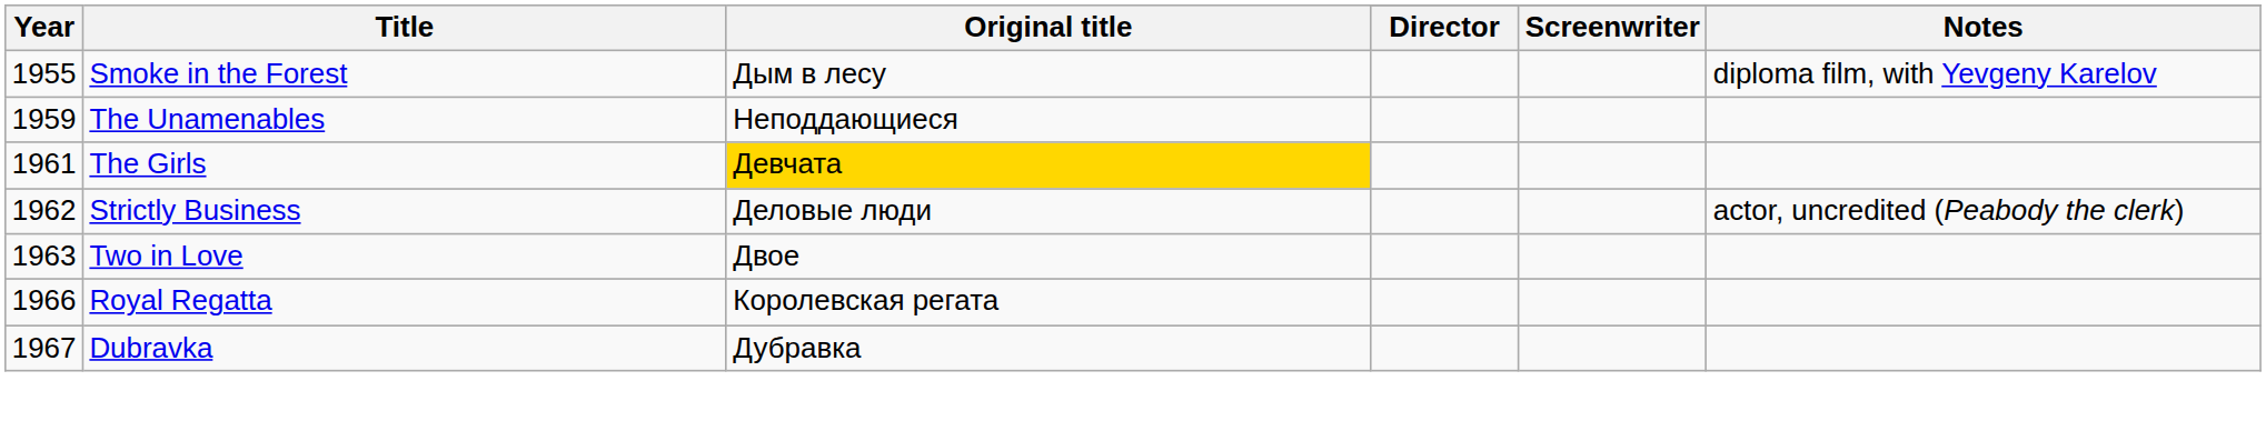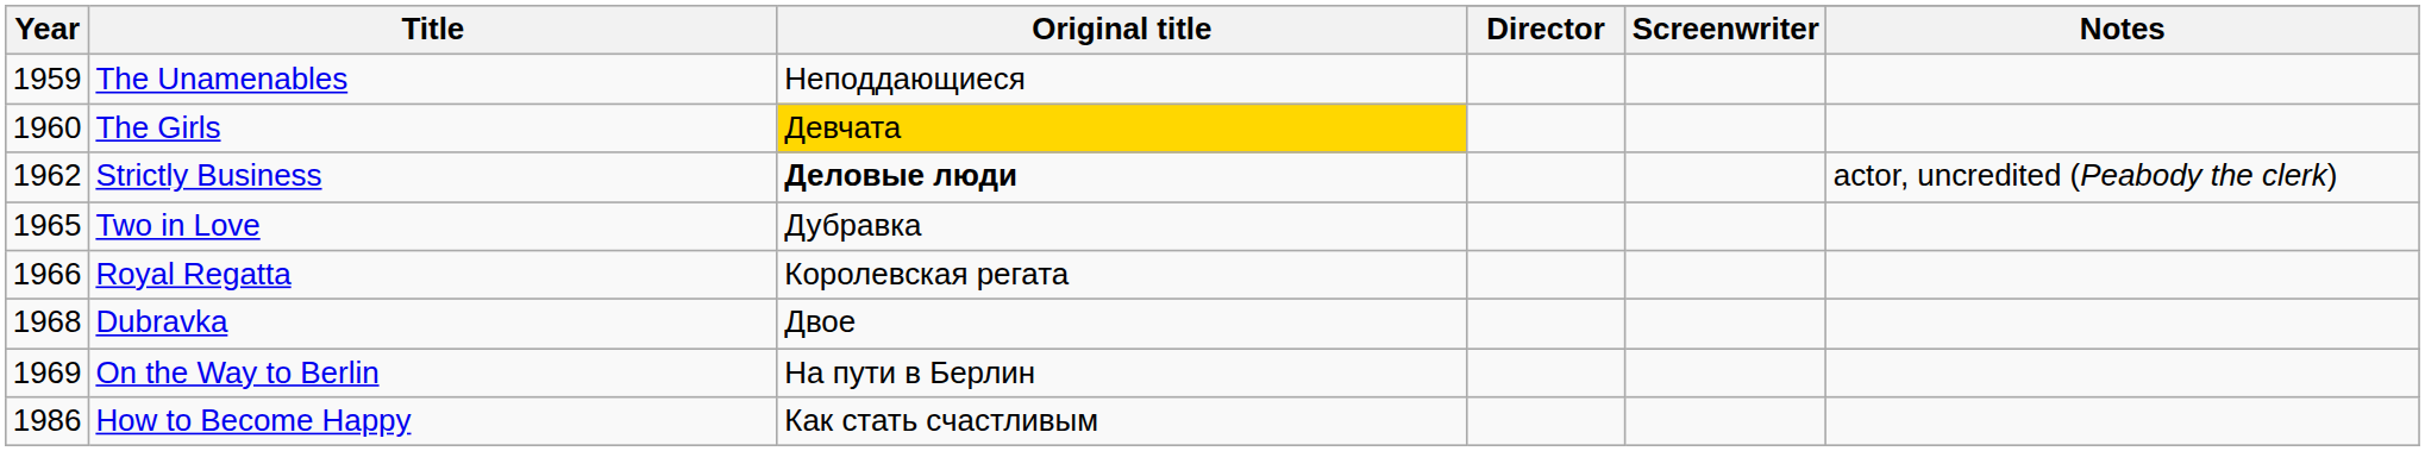 <table class="wikitable" style="margin-right: 0;">
 <tr>
 <th rowspan="2" width="33">Year</th>
 <th rowspan="2" width="350">Title</th>
 <th rowspan="2" width="350">Original title</th>
 </tr>
 <tr>
 <th width="75">Director</th>
 <th width="75">Screenwriter</th>
 <th width="300">Notes</th>
 </tr>
 <tr>
-<td>1955</td>
-<td><a href='#'>Smoke in the Forest</a></td>
-<td>Дым в лесу</td>
-<td></td>
-<td></td>
-<td>diploma film, with <a href='#'>Yevgeny Karelov</a></td>
-</tr>
-<tr>
 <td>1959</td>
 <td><a href='#'>The Unamenables</a></td>
 <td>Неподдающиеся</td>
 <td></td>
 <td></td>
 <td></td>
 </tr>
 <tr>
-<td>1961</td>
+<td>1960</td>
 <td><a href='#'>The Girls</a></td>
 <td style="background: gold;">Девчата</td>
 <td></td>
 <td></td>
 <td></td>
 </tr>
 <tr>
 <td>1962</td>
 <td><a href='#'>Strictly Business</a></td>
-<td>Деловые люди</td>
+<td><strong>Деловые люди</strong></td>
 <td></td>
 <td></td>
 <td>actor, uncredited (<em>Peabody the clerk</em>)</td>
 </tr>
 <tr>
-<td>1963</td>
+<td>1965</td>
 <td><a href='#'>Two in Love</a></td>
-<td>Двое</td>
+<td>Дубравка</td>
 <td></td>
 <td></td>
 <td></td>
 </tr>
 <tr>
 <td>1966</td>
 <td><a href='#'>Royal Regatta</a></td>
 <td>Королевская регата</td>
 <td></td>
 <td></td>
 <td></td>
 </tr>
 <tr>
-<td>1967</td>
+<td>1968</td>
 <td><a href='#'>Dubravka</a></td>
-<td>Дубравка</td>
+<td>Двое</td>
+<td></td>
+<td></td>
+<td></td>
+</tr>
+<tr>
+<td>1969</td>
+<td><a href='#'>On the Way to Berlin</a></td>
+<td>На пути в Берлин</td>
+<td></td>
+<td></td>
+<td></td>
+</tr>
+<tr>
+<td>1986</td>
+<td><a href='#'>How to Become Happy</a></td>
+<td>Как стать счастливым</td>
 <td></td>
 <td></td>
 <td></td>
 </tr>
 </table>
